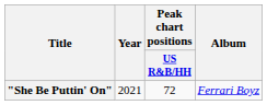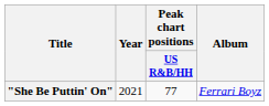 <table class="wikitable plainrowheaders" style="text-align:center;">
 <tr>
 <th rowspan="2">Title</th>
 <th rowspan="2">Year</th>
 <th>Peak chart positions</th>
 <th rowspan="2">Album</th>
 </tr>
 <tr>
 <th scope="col" style="width:3em; font-size:90%"><a href='#'>US<br>R&B/HH</a><br></th>
 </tr>
 <tr>
 <th scope="row">"She Be Puttin' On"<br></th>
 <td>2021</td>
-<td>72</td>
+<td>77</td>
 <td><em><a href='#'>Ferrari Boyz</a></em></td>
 </tr>
 </table>
